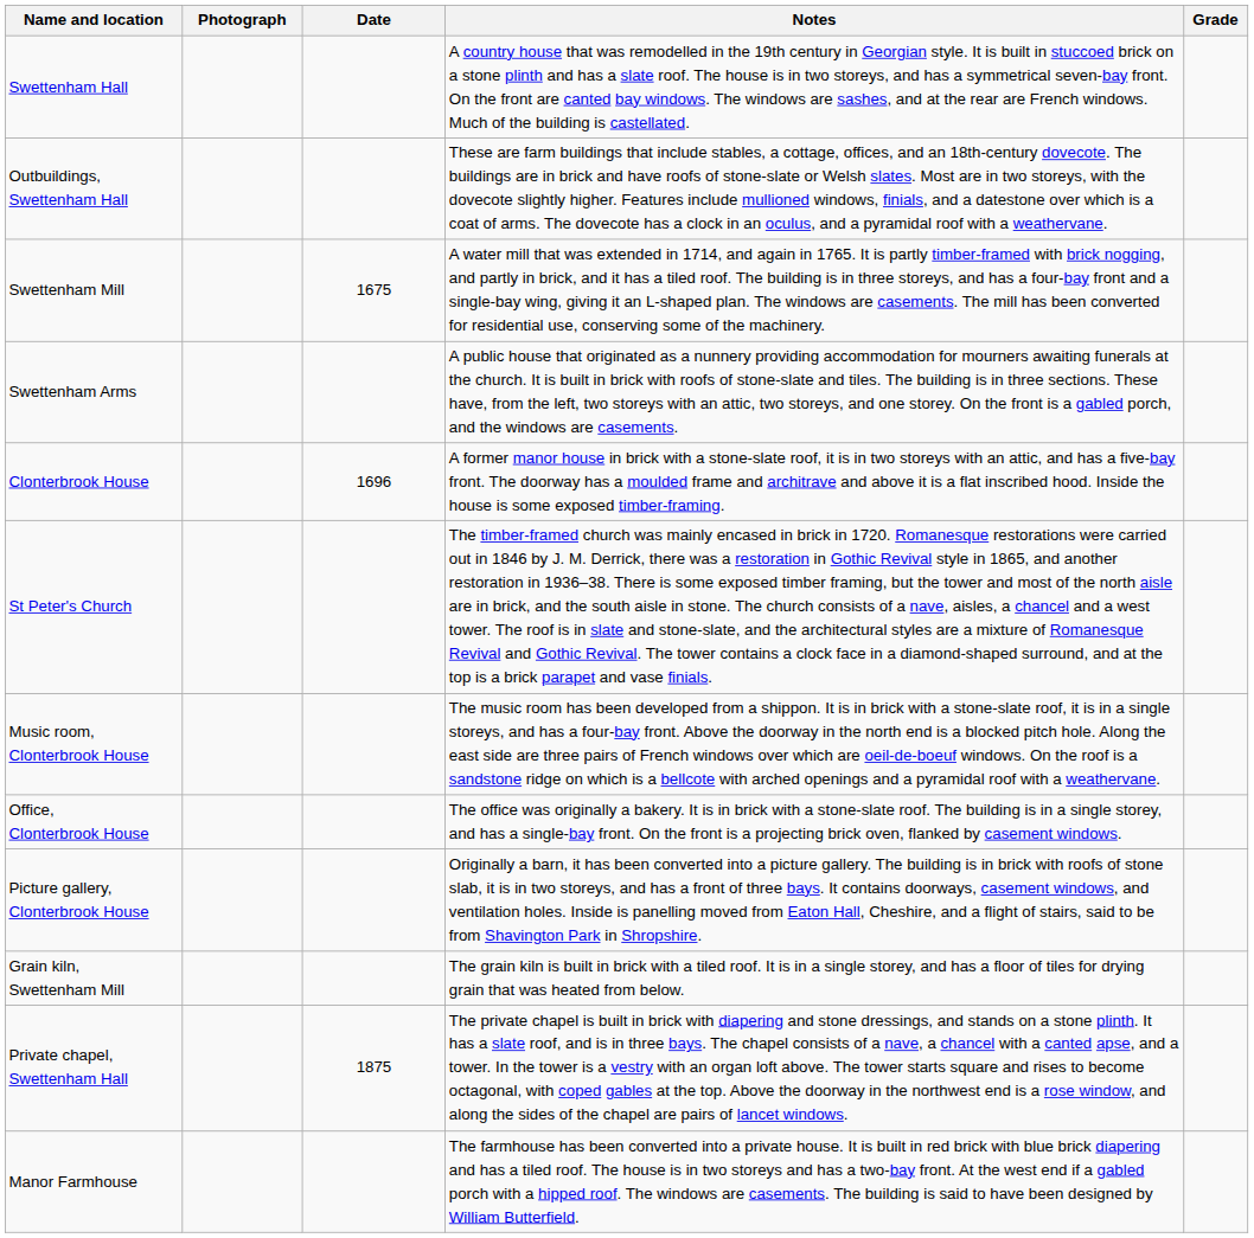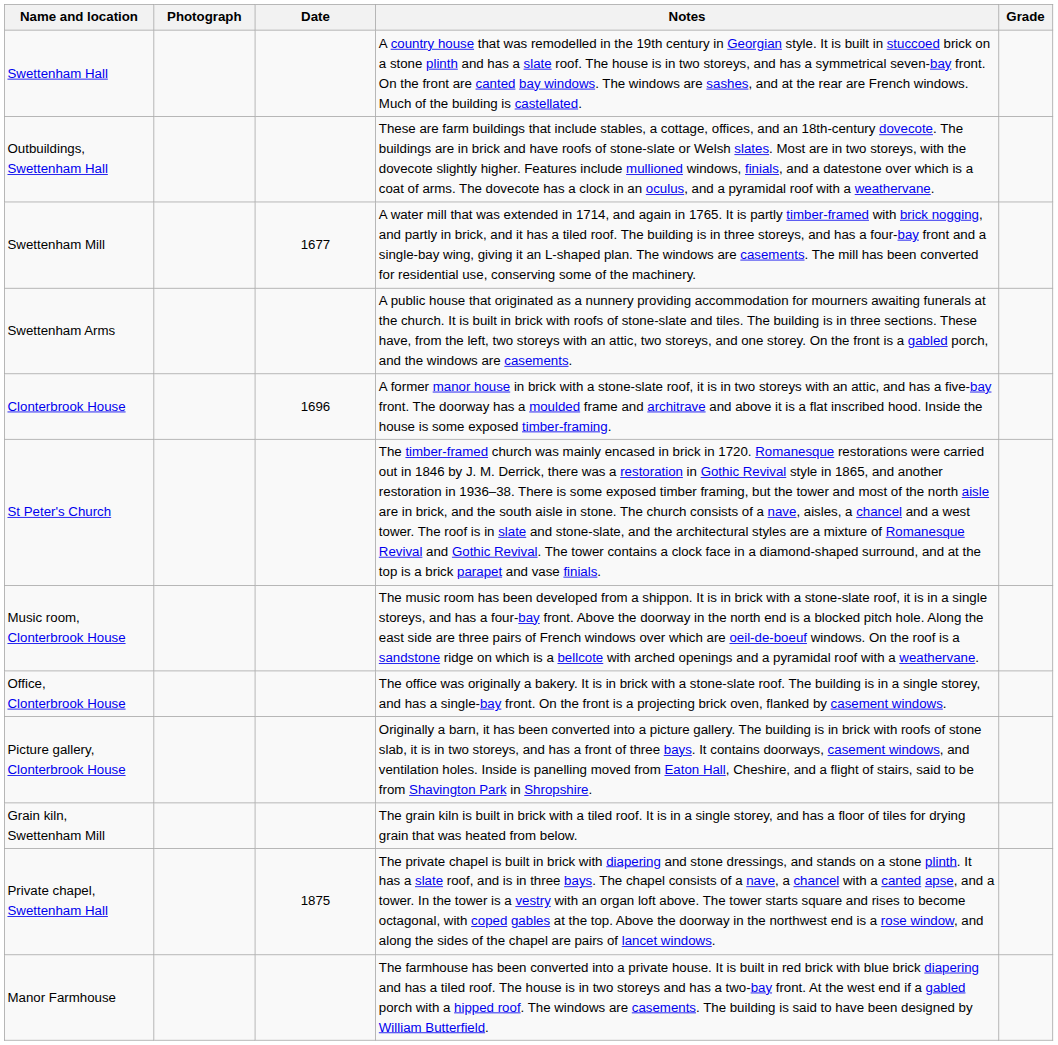 <table class="wikitable sortable plainrowheaders" style="width:100%;border:0px;text-align:left;line-height:150%;">
 <tr>
 <th scope="col"  style="width:150px">Name and location</th>
 <th scope="col"  style="width:100px" class="unsortable">Photograph</th>
 <th scope="col"  style="width:120px">Date</th>
 <th scope="col"  style="width:650px" class="unsortable">Notes</th>
 <th scope="col"  style="width:50px">Grade</th>
 </tr>
 <tr>
 <td><a href='#'>Swettenham Hall</a><br><small></small></td>
 <td></td>
 <td align="center"></td>
 <td>A <a href='#'>country house</a> that was remodelled in the 19th century in <a href='#'>Georgian</a> style.  It is built in <a href='#'>stuccoed</a> brick on a stone <a href='#'>plinth</a> and has a <a href='#'>slate</a> roof.  The house is in two storeys, and has a symmetrical seven-<a href='#'>bay</a> front.  On the front are <a href='#'>canted</a> <a href='#'>bay windows</a>.  The windows are <a href='#'>sashes</a>, and at the rear are French windows.  Much of the building is <a href='#'>castellated</a>.</td>
 <td align="center" ></td>
 </tr>
 <tr>
 <td>Outbuildings,<br><a href='#'>Swettenham Hall</a><br><small></small></td>
 <td></td>
 <td align="center"></td>
 <td>These are farm buildings that include stables, a cottage, offices, and an 18th-century <a href='#'>dovecote</a>.  The buildings are in brick and have roofs of stone-slate or Welsh <a href='#'>slates</a>.  Most are in two storeys, with the dovecote slightly higher.  Features include <a href='#'>mullioned</a> windows, <a href='#'>finials</a>, and a datestone over which is a coat of arms.  The dovecote has a clock in an <a href='#'>oculus</a>, and a pyramidal roof with a <a href='#'>weathervane</a>.</td>
 <td align="center" ></td>
 </tr>
 <tr>
 <td>Swettenham Mill<br><small></small></td>
 <td></td>
-<td align="center">1675</td>
+<td align="center">1677</td>
 <td>A water mill that was extended in 1714, and again in 1765.  It is partly <a href='#'>timber-framed</a> with <a href='#'>brick nogging</a>, and partly in brick, and it has a tiled roof.  The building is in three storeys, and has a four-<a href='#'>bay</a> front and a single-bay wing, giving it an L-shaped plan.  The windows are <a href='#'>casements</a>.  The mill has been converted for residential use, conserving some of the machinery.</td>
 <td align="center" ></td>
 </tr>
 <tr>
 <td>Swettenham Arms<br><small></small></td>
 <td></td>
 <td align="center"></td>
 <td>A public house that originated as a nunnery providing accommodation for mourners awaiting funerals at the church.  It is built in brick with roofs of stone-slate and tiles.  The building is in three sections.  These have, from the left, two storeys with an attic, two storeys, and one storey.  On the front is a <a href='#'>gabled</a> porch, and the windows are <a href='#'>casements</a>.</td>
 <td align="center" ></td>
 </tr>
 <tr>
 <td><a href='#'>Clonterbrook House</a><br><small></small></td>
 <td></td>
 <td align="center">1696</td>
 <td>A former <a href='#'>manor house</a> in brick with a stone-slate roof, it is in two storeys with an attic, and has a five-<a href='#'>bay</a> front.  The doorway has a <a href='#'>moulded</a> frame and <a href='#'>architrave</a> and above it is a flat inscribed hood.  Inside the house is some exposed <a href='#'>timber-framing</a>.</td>
 <td align="center" ></td>
 </tr>
 <tr>
 <td><a href='#'>St Peter's Church</a><br><small></small></td>
 <td></td>
 <td align="center"></td>
 <td>The <a href='#'>timber-framed</a> church was mainly encased in brick in 1720.  <a href='#'>Romanesque</a> restorations were carried out in 1846 by J. M. Derrick, there was a <a href='#'>restoration</a> in <a href='#'>Gothic Revival</a> style in 1865, and another restoration in 1936–38.  There is some exposed timber framing, but the tower and most of the north <a href='#'>aisle</a> are in brick, and the south aisle in stone.  The church consists of a <a href='#'>nave</a>, aisles, a <a href='#'>chancel</a> and a west tower.  The roof is in <a href='#'>slate</a> and stone-slate, and the architectural styles are a mixture of <a href='#'>Romanesque Revival</a> and <a href='#'>Gothic Revival</a>.  The tower contains a clock face in a diamond-shaped surround, and at the top is a brick <a href='#'>parapet</a> and vase <a href='#'>finials</a>.</td>
 <td align="center" ></td>
 </tr>
 <tr>
 <td>Music room,<br><a href='#'>Clonterbrook House</a><br><small></small></td>
 <td></td>
 <td align="center"></td>
 <td>The music room has been developed from a shippon.  It is in brick with a stone-slate roof, it is in a single storeys, and has a four-<a href='#'>bay</a> front.  Above the doorway in the north end is a blocked pitch hole.  Along the east side are three pairs of French windows over which are <a href='#'>oeil-de-boeuf</a> windows.  On the roof is a <a href='#'>sandstone</a> ridge on which is a <a href='#'>bellcote</a> with arched openings and a pyramidal roof with a <a href='#'>weathervane</a>.</td>
 <td align="center" ></td>
 </tr>
 <tr>
 <td>Office,<br><a href='#'>Clonterbrook House</a><br><small></small></td>
 <td></td>
 <td align="center"></td>
 <td>The office was originally a bakery.  It is in brick with a stone-slate roof. The building is in a single storey, and has a single-<a href='#'>bay</a> front.  On the front is a projecting brick oven, flanked by <a href='#'>casement windows</a>.</td>
 <td align="center" ></td>
 </tr>
 <tr>
 <td>Picture gallery,<br><a href='#'>Clonterbrook House</a><br><small></small></td>
 <td></td>
 <td align="center"></td>
 <td>Originally a barn, it has been converted into a picture gallery.  The building is in brick with roofs of stone slab, it is in two storeys, and has a front of three <a href='#'>bays</a>. It contains doorways, <a href='#'>casement windows</a>, and ventilation holes.  Inside is panelling moved from <a href='#'>Eaton Hall</a>, Cheshire, and a flight of stairs, said to be from <a href='#'>Shavington Park</a> in <a href='#'>Shropshire</a>.</td>
 <td align="center" ></td>
 </tr>
 <tr>
 <td>Grain kiln,<br>Swettenham Mill<br><small></small></td>
 <td></td>
 <td align="center"></td>
 <td>The grain kiln is built in brick with a tiled roof. It is in a single storey, and has a floor of tiles for drying grain that was heated from below.</td>
 <td align="center" ></td>
 </tr>
 <tr>
 <td>Private chapel,<br><a href='#'>Swettenham Hall</a><br><small></small></td>
 <td></td>
 <td align="center">1875</td>
 <td>The private chapel is built in brick with <a href='#'>diapering</a> and stone dressings, and stands on a stone <a href='#'>plinth</a>.  It has a <a href='#'>slate</a> roof, and is in three <a href='#'>bays</a>.  The chapel consists of a <a href='#'>nave</a>, a <a href='#'>chancel</a> with a <a href='#'>canted</a> <a href='#'>apse</a>, and a tower.  In the tower is a <a href='#'>vestry</a> with an organ loft above.  The tower starts square and rises to become octagonal, with <a href='#'>coped</a> <a href='#'>gables</a> at the top.  Above the doorway in the northwest end is a <a href='#'>rose window</a>, and along the sides of the chapel are pairs of <a href='#'>lancet windows</a>.</td>
 <td align="center" ></td>
 </tr>
 <tr>
 <td>Manor Farmhouse<br><small></small></td>
 <td></td>
 <td align="center"></td>
 <td>The farmhouse has been converted into a private house.  It is built in red brick with blue brick <a href='#'>diapering</a> and has a tiled roof.  The house is in two storeys and has a two-<a href='#'>bay</a> front.  At the west end if a <a href='#'>gabled</a> porch with a <a href='#'>hipped roof</a>.  The windows are <a href='#'>casements</a>. The building is said to have been designed by <a href='#'>William Butterfield</a>.</td>
 <td align="center" ></td>
 </tr>
 <tr>
 </tr>
 </table>
